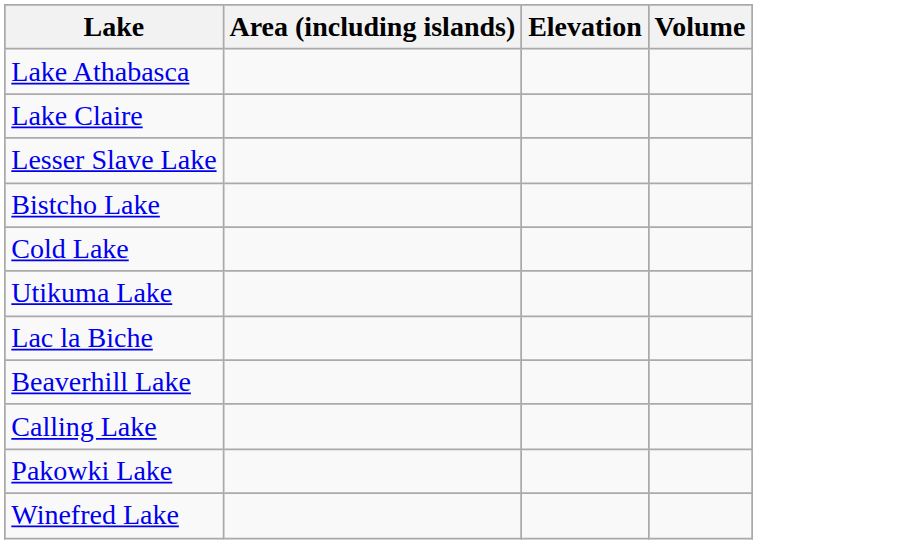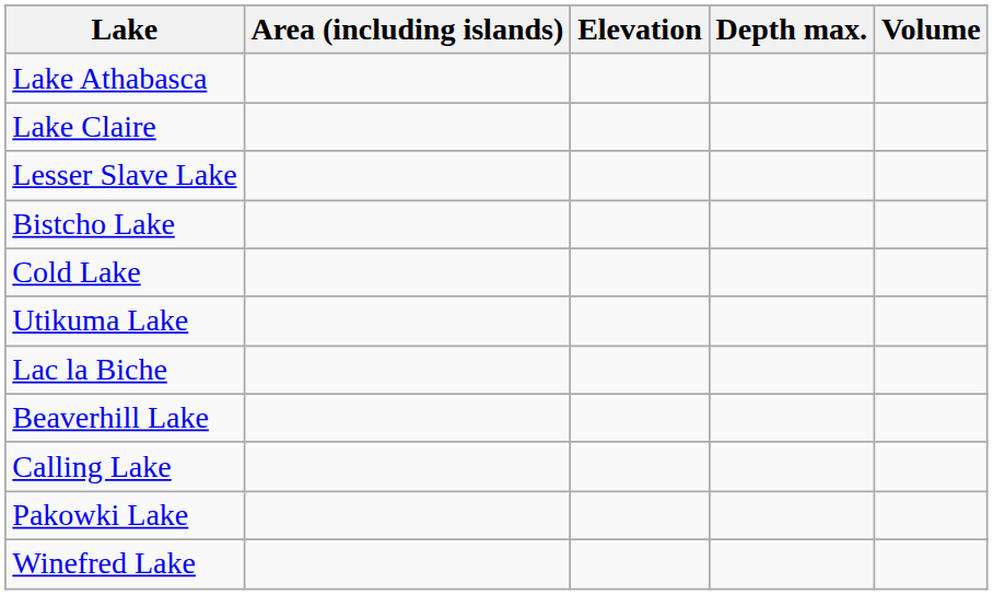 <table class="wikitable">
 <tr>
 <th>Lake</th>
 <th>Area (including islands)</th>
 <th>Elevation</th>
+<th>Depth max.</th>
 <th>Volume</th>
 </tr>
 <tr>
 <td><a href='#'>Lake Athabasca</a></td>
+<td style="text-align: right"></td>
 <td style="text-align: right"></td>
 <td style="text-align: right"></td>
 <td style="text-align: right"></td>
 </tr>
 <tr>
 <td><a href='#'>Lake Claire</a></td>
 <td style="text-align: right"></td>
 <td style="text-align: right"></td>
 <td style="text-align: right"></td>
+<td style="text-align: right"></td>
 </tr>
 <tr>
 <td><a href='#'>Lesser Slave Lake</a></td>
+<td style="text-align: right"></td>
 <td style="text-align: right"></td>
 <td style="text-align: right"></td>
 <td style="text-align: right"></td>
 </tr>
 <tr>
 <td><a href='#'>Bistcho Lake</a></td>
 <td style="text-align: right"></td>
 <td style="text-align: right"></td>
 <td style="text-align: right"></td>
+<td style="text-align: right"></td>
 </tr>
 <tr>
 <td><a href='#'>Cold Lake</a></td>
+<td style="text-align: right"></td>
 <td style="text-align: right"></td>
 <td style="text-align: right"></td>
 <td style="text-align: right"></td>
 </tr>
 <tr>
 <td><a href='#'>Utikuma Lake</a></td>
 <td style="text-align: right"></td>
 <td style="text-align: right"></td>
 <td style="text-align: right"></td>
+<td style="text-align: right"></td>
 </tr>
 <tr>
 <td><a href='#'>Lac la Biche</a></td>
+<td style="text-align: right"></td>
 <td style="text-align: right"></td>
 <td style="text-align: right"></td>
 <td style="text-align: right"></td>
 </tr>
 <tr>
 <td><a href='#'>Beaverhill Lake</a></td>
 <td style="text-align: right"></td>
 <td style="text-align: right"></td>
 <td style="text-align: right"></td>
+<td style="text-align: right"></td>
 </tr>
 <tr>
 <td><a href='#'>Calling Lake</a></td>
+<td style="text-align: right"></td>
 <td style="text-align: right"></td>
 <td style="text-align: right"></td>
 <td style="text-align: right"></td>
 </tr>
 <tr>
 <td><a href='#'>Pakowki Lake</a></td>
 <td style="text-align: right"></td>
 <td style="text-align: right"></td>
 <td style="text-align: right"></td>
+<td style="text-align: right"></td>
 </tr>
 <tr>
 <td><a href='#'>Winefred Lake</a></td>
 <td style="text-align: right"></td>
 <td style="text-align: right"></td>
 <td style="text-align: right"></td>
+<td style="text-align: right"></td>
 </tr>
 </table>
